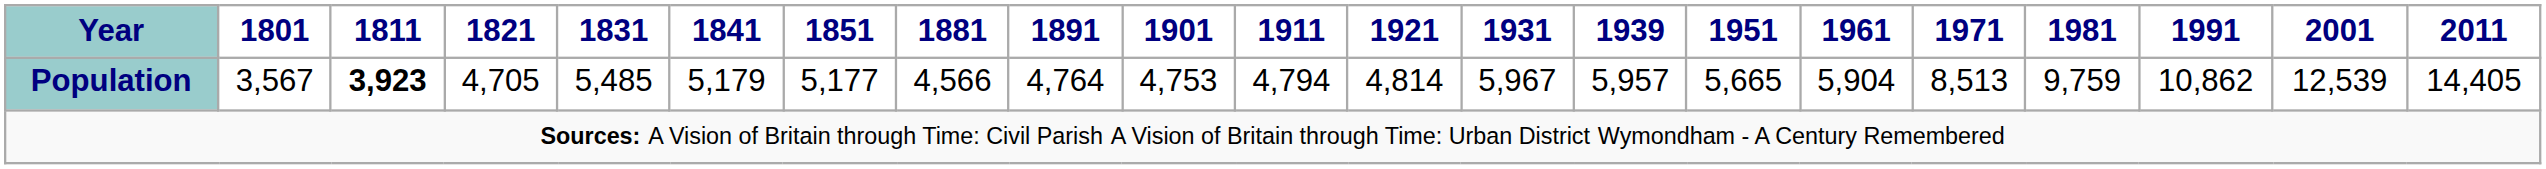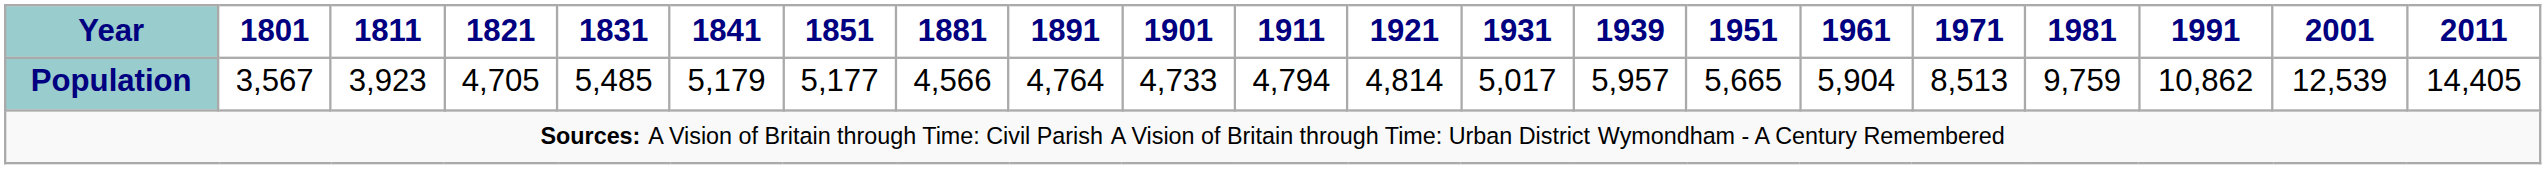 <table class="wikitable" style="font-size: 85%; width: 70%; margin-left: auto; margin-right: auto; border: 0; text-align: center; line-height: 120%;">
 <tr>
 <th style="background: #9cc; color: navy;">Year</th>
 <th style="background: #fff; color: navy;">1801</th>
 <th style="background: #fff; color: navy;">1811</th>
 <th style="background: #fff; color: navy;">1821</th>
 <th style="background: #fff; color: navy;">1831</th>
 <th style="background: #fff; color: navy;">1841</th>
 <th style="background: #fff; color: navy;">1851</th>
 <th style="background: #fff; color: navy;">1881</th>
 <th style="background: #fff; color: navy;">1891</th>
 <th style="background: #fff; color: navy;">1901</th>
 <th style="background: #fff; color: navy;">1911</th>
 <th style="background: #fff; color: navy;">1921</th>
 <th style="background: #fff; color: navy;">1931</th>
 <th style="background: #fff; color: navy;">1939</th>
 <th style="background: #fff; color: navy;">1951</th>
 <th style="background: #fff; color: navy;">1961</th>
 <th style="background: #fff; color: navy;">1971</th>
 <th style="background: #fff; color: navy;">1981</th>
 <th style="background: #fff; color: navy;">1991</th>
 <th style="background: #fff; color: navy;">2001</th>
 <th style="background: #fff; color: navy;">2011</th>
 </tr>
 <tr style="text-align: center;">
 <th style="background: #9cc; color: navy;">Population</th>
 <td style="background: #fff; color: black;">3,567</td>
-<td style="background: #fff; color: black;"><strong>3,923</strong></td>
+<td style="background: #fff; color: black;">3,923</td>
 <td style="background: #fff; color: black;">4,705</td>
 <td style="background: #fff; color: black;">5,485</td>
 <td style="background: #fff; color: black;">5,179</td>
 <td style="background: #fff; color: black;">5,177</td>
 <td style="background: #fff; color: black;">4,566</td>
 <td style="background: #fff; color: black;">4,764</td>
-<td style="background: #fff; color: black;">4,753</td>
+<td style="background: #fff; color: black;">4,733</td>
 <td style="background: #fff; color: black;">4,794</td>
 <td style="background: #fff; color: black;">4,814</td>
-<td style="background: #fff; color: black;">5,967</td>
+<td style="background: #fff; color: black;">5,017</td>
 <td style="background: #fff; color: black;">5,957</td>
 <td style="background: #fff; color: black;">5,665</td>
 <td style="background: #fff; color: black;">5,904</td>
 <td style="background: #fff; color: black;">8,513</td>
 <td style="background: #fff; color: black;">9,759</td>
 <td style="background: #fff; color: black;">10,862</td>
 <td style="background: #fff; color: black;">12,539</td>
 <td style="background: #fff; color: black;">14,405</td>
 </tr>
 <tr>
 <td colspan="21" style="text-align: center;font-size:90%;"><small><strong>Sources:</strong></small> <small>A Vision of Britain through Time: Civil Parish</small> <small>A Vision of Britain through Time: Urban District</small> <small>Wymondham - A Century Remembered</small></td>
 </tr>
 </table>
